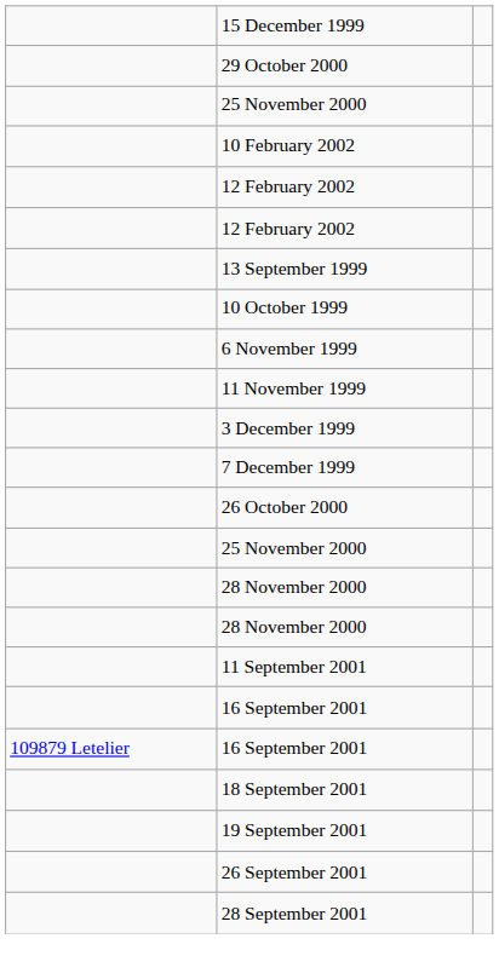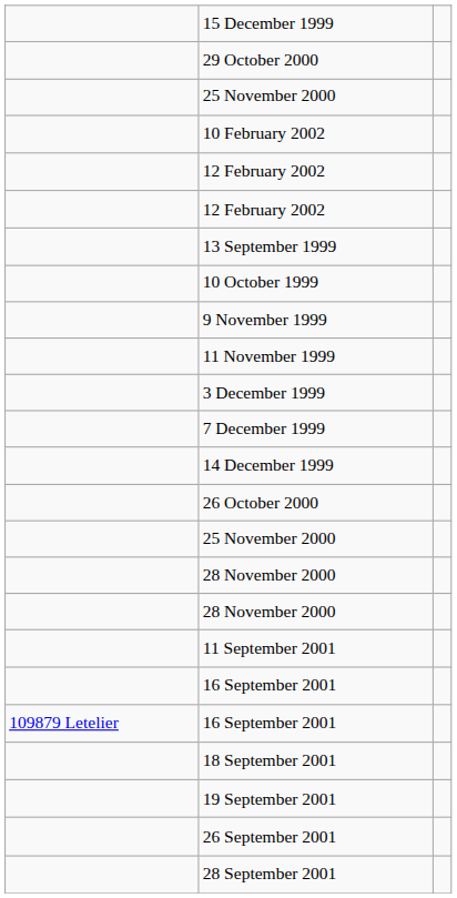 <table class="wikitable" style="font-size: 89%; float: left; width: 26em; margin-right: 1em; line-height: 1.65em">
 <tr>
 <td></td>
 <td>15 December 1999</td>
 <td><small></small></td>
 </tr>
 <tr>
 <td></td>
 <td>29 October 2000</td>
 <td><small></small></td>
 </tr>
 <tr>
 <td></td>
 <td>25 November 2000</td>
 <td><small></small></td>
 </tr>
 <tr>
 <td></td>
 <td>10 February 2002</td>
 <td><small></small> </td>
 </tr>
 <tr>
 <td></td>
 <td>12 February 2002</td>
 <td><small></small> </td>
 </tr>
 <tr>
 <td></td>
 <td>12 February 2002</td>
 <td><small></small> </td>
 </tr>
 <tr>
 <td></td>
 <td>13 September 1999</td>
 <td><small></small></td>
 </tr>
 <tr>
 <td></td>
 <td>10 October 1999</td>
 <td><small></small></td>
 </tr>
 <tr>
 <td></td>
-<td>6 November 1999</td>
+<td>9 November 1999</td>
 <td><small></small></td>
 </tr>
 <tr>
 <td></td>
 <td>11 November 1999</td>
 <td><small></small></td>
 </tr>
 <tr>
 <td></td>
 <td>3 December 1999</td>
 <td><small></small></td>
 </tr>
 <tr>
 <td></td>
 <td>7 December 1999</td>
+<td><small></small></td>
+</tr>
+<tr>
+<td></td>
+<td>14 December 1999</td>
 <td><small></small></td>
 </tr>
 <tr>
 <td></td>
 <td>26 October 2000</td>
 <td><small></small></td>
 </tr>
 <tr>
 <td></td>
 <td>25 November 2000</td>
 <td><small></small></td>
 </tr>
 <tr>
 <td></td>
 <td>28 November 2000</td>
 <td><small></small></td>
 </tr>
 <tr>
 <td></td>
 <td>28 November 2000</td>
 <td><small></small></td>
 </tr>
 <tr>
 <td></td>
 <td>11 September 2001</td>
 <td><small></small></td>
 </tr>
 <tr>
 <td></td>
 <td>16 September 2001</td>
 <td><small></small> </td>
 </tr>
 <tr>
 <td><a href='#'>109879 Letelier</a></td>
 <td>16 September 2001</td>
 <td><small></small> </td>
 </tr>
 <tr>
 <td></td>
 <td>18 September 2001</td>
 <td><small></small> </td>
 </tr>
 <tr>
 <td></td>
 <td>19 September 2001</td>
 <td><small></small> </td>
 </tr>
 <tr>
 <td></td>
 <td>26 September 2001</td>
 <td><small></small> </td>
 </tr>
 <tr>
 <td></td>
 <td>28 September 2001</td>
 <td><small></small> </td>
 </tr>
 </table>
